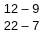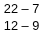 <table style="text-align:center">
 <tr>
 <th width=200></th>
 <th width=100></th>
 <th width=200></th>
 </tr>
 <tr>
 <td align=right><strong></strong></td>
-<td>12 – 9</td>
+<td>22 – 7</td>
 <td align=left></td>
 </tr>
 <tr>
 <td align=right><strong></strong></td>
-<td>22 – 7</td>
+<td>12 – 9</td>
 <td align=left></td>
 </tr>
 </table>
